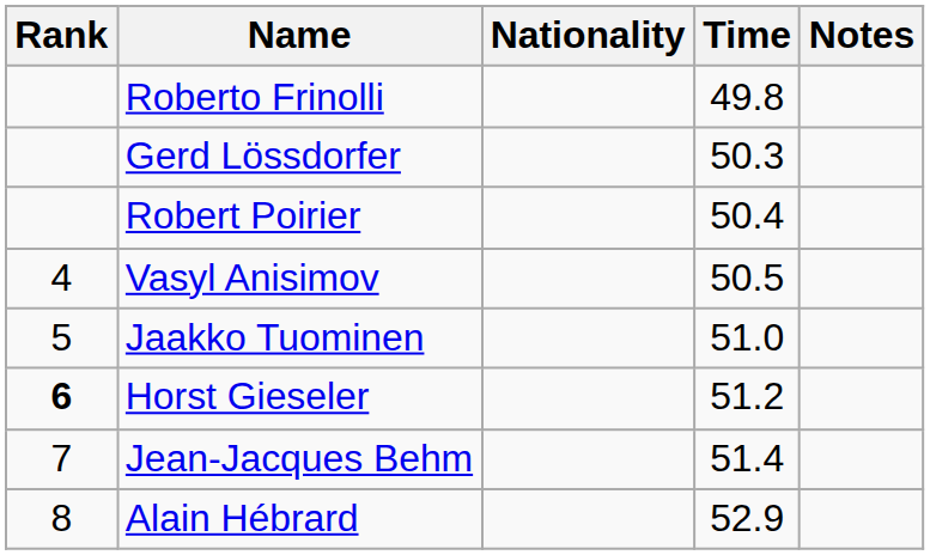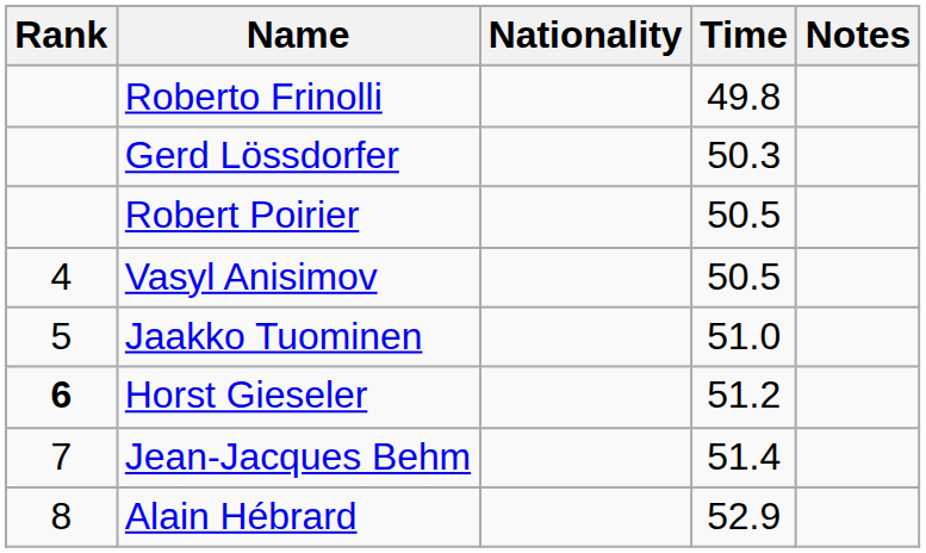 <table class="wikitable sortable" style="text-align:center">
 <tr>
 <th>Rank</th>
 <th>Name</th>
 <th>Nationality</th>
 <th>Time</th>
 <th>Notes</th>
 </tr>
 <tr>
 <td></td>
 <td align=left><a href='#'>Roberto Frinolli</a></td>
 <td align=left></td>
 <td>49.8</td>
 <td></td>
 </tr>
 <tr>
 <td></td>
 <td align=left><a href='#'>Gerd Lössdorfer</a></td>
 <td align=left></td>
 <td>50.3</td>
 <td></td>
 </tr>
 <tr>
 <td></td>
 <td align=left><a href='#'>Robert Poirier</a></td>
 <td align=left></td>
-<td>50.4</td>
+<td>50.5</td>
 <td></td>
 </tr>
 <tr>
 <td>4</td>
 <td align=left><a href='#'>Vasyl Anisimov</a></td>
 <td align=left></td>
 <td>50.5</td>
 <td></td>
 </tr>
 <tr>
 <td>5</td>
 <td align=left><a href='#'>Jaakko Tuominen</a></td>
 <td align=left></td>
 <td>51.0</td>
 <td></td>
 </tr>
 <tr>
 <td><strong>6</strong></td>
 <td align=left><a href='#'>Horst Gieseler</a></td>
 <td align=left></td>
 <td>51.2</td>
 <td></td>
 </tr>
 <tr>
 <td>7</td>
 <td align=left><a href='#'>Jean-Jacques Behm</a></td>
 <td align=left></td>
 <td>51.4</td>
 <td></td>
 </tr>
 <tr>
 <td>8</td>
 <td align=left><a href='#'>Alain Hébrard</a></td>
 <td align=left></td>
 <td>52.9</td>
 <td></td>
 </tr>
 </table>
